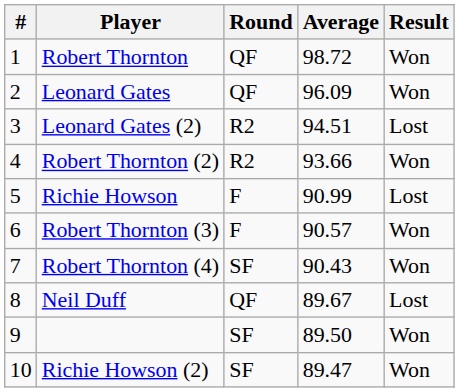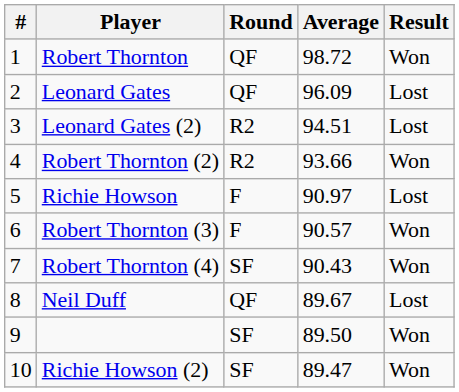 <table class ="wikitable sortable">
 <tr>
 <th>#</th>
 <th>Player</th>
 <th>Round</th>
 <th>Average</th>
 <th>Result</th>
 </tr>
 <tr>
 <td>1</td>
 <td> <a href='#'>Robert Thornton</a></td>
 <td>QF</td>
 <td>98.72</td>
 <td>Won</td>
 </tr>
 <tr>
 <td>2</td>
 <td> <a href='#'>Leonard Gates</a></td>
 <td>QF</td>
 <td>96.09</td>
-<td>Won</td>
+<td>Lost</td>
 </tr>
 <tr>
 <td>3</td>
 <td> <a href='#'>Leonard Gates</a> (2)</td>
 <td>R2</td>
 <td>94.51</td>
 <td>Lost</td>
 </tr>
 <tr>
 <td>4</td>
 <td> <a href='#'>Robert Thornton</a> (2)</td>
 <td>R2</td>
 <td>93.66</td>
 <td>Won</td>
 </tr>
 <tr>
 <td>5</td>
 <td> <a href='#'>Richie Howson</a></td>
 <td>F</td>
-<td>90.99</td>
+<td>90.97</td>
 <td>Lost</td>
 </tr>
 <tr>
 <td>6</td>
 <td> <a href='#'>Robert Thornton</a> (3)</td>
 <td>F</td>
 <td>90.57</td>
 <td>Won</td>
 </tr>
 <tr>
 <td>7</td>
 <td> <a href='#'>Robert Thornton</a> (4)</td>
 <td>SF</td>
 <td>90.43</td>
 <td>Won</td>
 </tr>
 <tr>
 <td>8</td>
 <td> <a href='#'>Neil Duff</a></td>
 <td>QF</td>
 <td>89.67</td>
 <td>Lost</td>
 </tr>
 <tr>
 <td>9</td>
 <td></td>
 <td>SF</td>
 <td>89.50</td>
 <td>Won</td>
 </tr>
 <tr>
 <td>10</td>
 <td> <a href='#'>Richie Howson</a> (2)</td>
 <td>SF</td>
 <td>89.47</td>
 <td>Won</td>
 </tr>
 </table>
